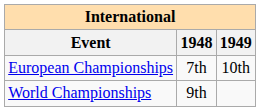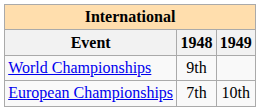 <table class="wikitable" style="text-align:center">
 <tr>
 <th style="background-color: #ffdead; " colspan=3 align=center>International</th>
 </tr>
 <tr>
 <th>Event</th>
 <th>1948</th>
 <th>1949</th>
 </tr>
 <tr>
+<td align=left><a href='#'>World Championships</a></td>
+<td>9th</td>
+<td></td>
+</tr>
+<tr>
 <td align=left><a href='#'>European Championships</a></td>
 <td>7th</td>
 <td>10th</td>
 </tr>
-<tr>
-<td align=left><a href='#'>World Championships</a></td>
-<td>9th</td>
-<td></td>
-</tr>
 </table>
